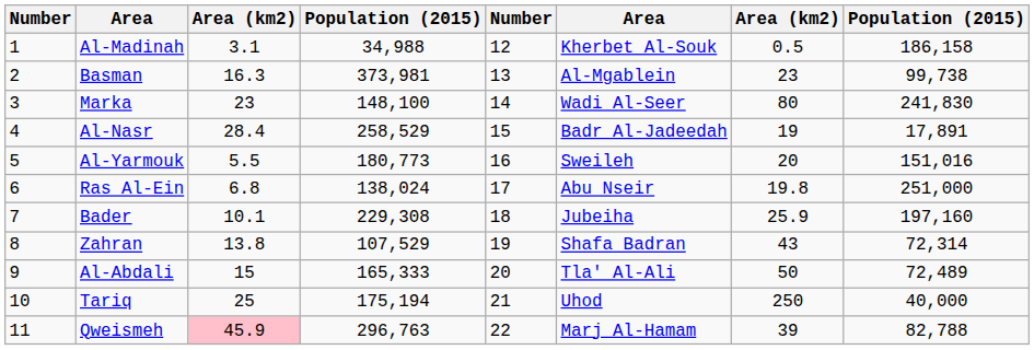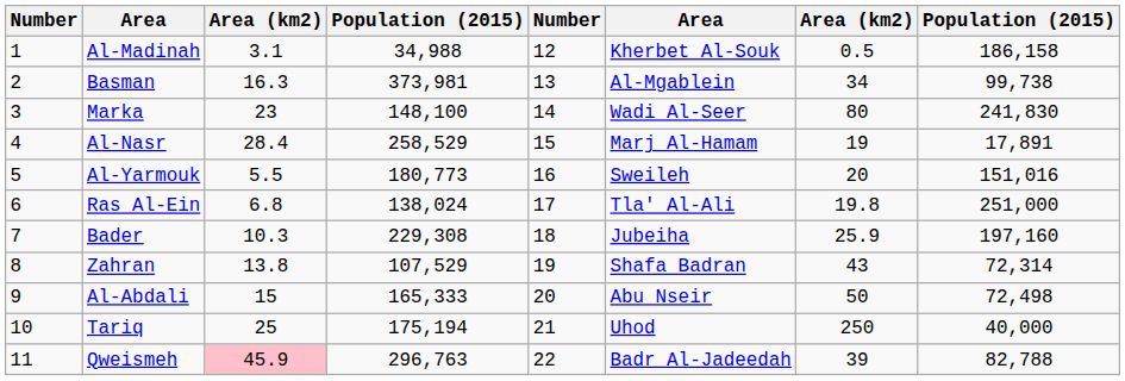 <table class="wikitable">
 <tr>
 <th>Number</th>
 <th>Area</th>
 <th>Area (km2)</th>
 <th>Population (2015)</th>
 <th>Number</th>
 <th>Area</th>
 <th>Area (km2)</th>
 <th>Population (2015)</th>
 </tr>
 <tr>
 <td>1</td>
 <td><a href='#'>Al-Madinah</a></td>
 <td align=center>3.1</td>
 <td align=center>34,988</td>
 <td>12</td>
 <td><a href='#'>Kherbet Al-Souk</a></td>
 <td align=center>0.5</td>
 <td align=center>186,158</td>
 </tr>
 <tr>
 <td>2</td>
 <td><a href='#'>Basman</a></td>
 <td align=center>16.3</td>
 <td align=center>373,981</td>
 <td>13</td>
 <td><a href='#'>Al-Mgablein</a></td>
-<td align="center">23</td>
+<td align="center">34</td>
 <td align=center>99,738</td>
 </tr>
 <tr>
 <td>3</td>
 <td><a href='#'>Marka</a></td>
 <td align=center>23</td>
 <td align=center>148,100</td>
 <td>14</td>
 <td><a href='#'>Wadi Al-Seer</a></td>
 <td align=center>80</td>
 <td align=center>241,830</td>
 </tr>
 <tr>
 <td>4</td>
 <td><a href='#'>Al-Nasr</a></td>
 <td align=center>28.4</td>
 <td align=center>258,529</td>
 <td>15</td>
-<td><a href='#'>Badr Al-Jadeedah</a></td>
+<td><a href='#'>Marj Al-Hamam</a></td>
 <td align="center">19</td>
 <td align=center>17,891</td>
 </tr>
 <tr>
 <td>5</td>
 <td><a href='#'>Al-Yarmouk</a></td>
 <td align=center>5.5</td>
 <td align=center>180,773</td>
 <td>16</td>
 <td><a href='#'>Sweileh</a></td>
 <td align=center>20</td>
 <td align=center>151,016</td>
 </tr>
 <tr>
 <td>6</td>
 <td><a href='#'>Ras Al-Ein</a></td>
 <td align="center">6.8</td>
 <td align=center>138,024</td>
 <td>17</td>
-<td><a href='#'>Abu Nseir</a></td>
+<td><a href='#'>Tla' Al-Ali</a></td>
 <td align="center">19.8</td>
 <td align=center>251,000</td>
 </tr>
 <tr>
 <td>7</td>
 <td><a href='#'>Bader</a></td>
-<td align=center>10.1</td>
+<td align=center>10.3</td>
 <td align=center>229,308</td>
 <td>18</td>
 <td><a href='#'>Jubeiha</a></td>
 <td align=center>25.9</td>
 <td align=center>197,160</td>
 </tr>
 <tr>
 <td>8</td>
 <td><a href='#'>Zahran</a></td>
 <td align=center>13.8</td>
 <td align=center>107,529</td>
 <td>19</td>
 <td><a href='#'>Shafa Badran</a></td>
 <td align="center">43</td>
 <td align=center>72,314</td>
 </tr>
 <tr>
 <td>9</td>
 <td><a href='#'>Al-Abdali</a></td>
 <td align=center>15</td>
 <td align=center>165,333</td>
 <td>20</td>
-<td><a href='#'>Tla' Al-Ali</a></td>
+<td><a href='#'>Abu Nseir</a></td>
 <td align=center>50</td>
-<td align=center>72,489</td>
+<td align=center>72,498</td>
 </tr>
 <tr>
 <td>10</td>
 <td><a href='#'>Tariq</a></td>
 <td align="center">25</td>
 <td align=center>175,194</td>
 <td>21</td>
 <td><a href='#'>Uhod</a></td>
 <td align=center>250</td>
 <td align=center>40,000</td>
 </tr>
 <tr>
 <td>11</td>
 <td><a href='#'>Qweismeh</a></td>
 <td align=center style="background: pink;">45.9</td>
 <td align=center>296,763</td>
 <td>22</td>
-<td><a href='#'>Marj Al-Hamam</a></td>
+<td><a href='#'>Badr Al-Jadeedah</a></td>
 <td align=center>39</td>
 <td align=center>82,788</td>
 </tr>
 </table>
